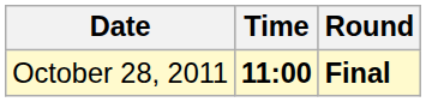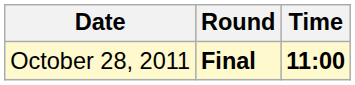 <table class="wikitable">
 <tr>
 <th>Date</th>
+<th>Round</th>
 <th>Time</th>
-<th>Round</th>
 </tr>
 <tr style=background:lemonchiffon>
 <td>October 28, 2011</td>
+<td><strong>Final</strong></td>
 <td><strong>11:00</strong></td>
-<td><strong>Final</strong></td>
 </tr>
 </table>
